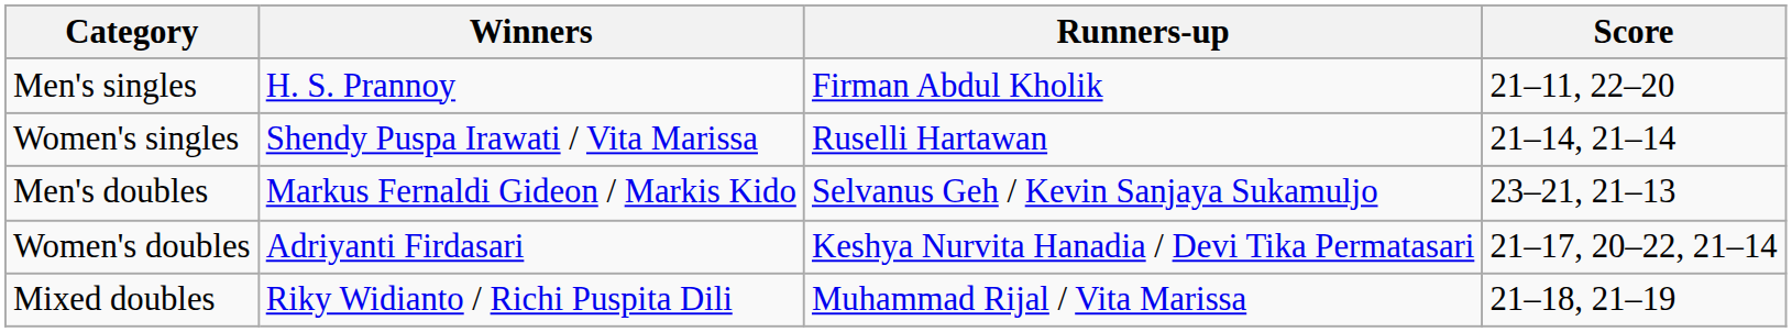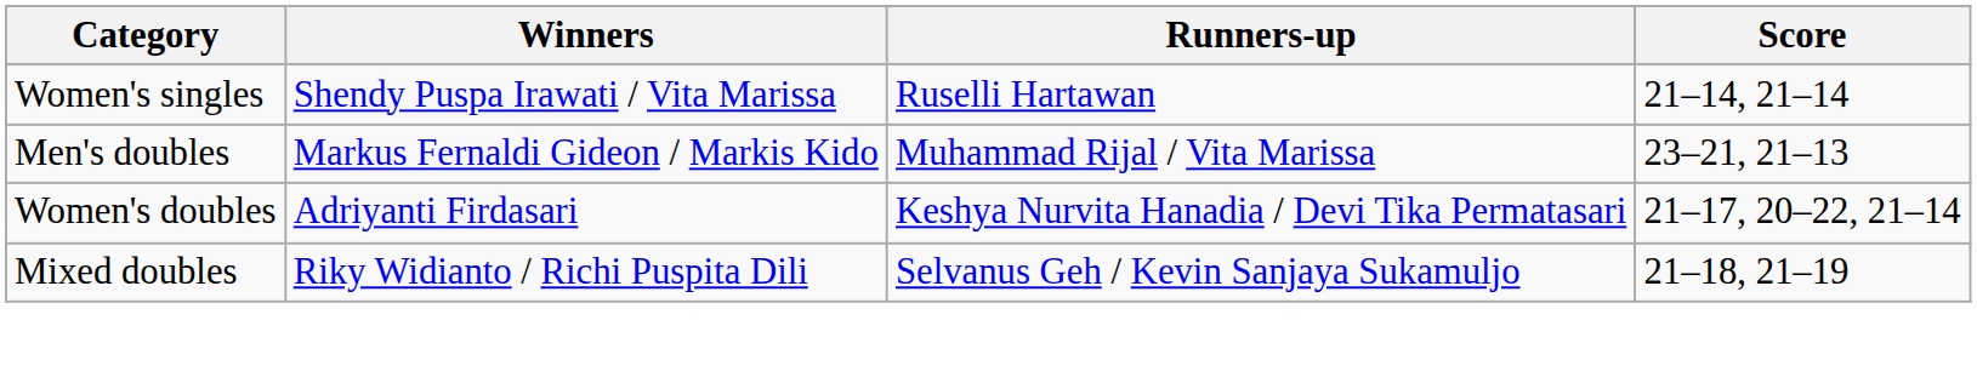 <table class=wikitable style="white-space:nowrap;">
 <tr>
 <th>Category</th>
 <th>Winners</th>
 <th>Runners-up</th>
 <th>Score</th>
-</tr>
-<tr>
-<td>Men's singles</td>
-<td> <a href='#'>H. S. Prannoy</a></td>
-<td> <a href='#'>Firman Abdul Kholik</a></td>
-<td>21–11, 22–20</td>
 </tr>
 <tr>
 <td>Women's singles</td>
 <td> <a href='#'>Shendy Puspa Irawati</a> / <a href='#'>Vita Marissa</a></td>
 <td> <a href='#'>Ruselli Hartawan</a></td>
 <td>21–14, 21–14</td>
 </tr>
 <tr>
 <td>Men's doubles</td>
 <td> <a href='#'>Markus Fernaldi Gideon</a> / <a href='#'>Markis Kido</a></td>
-<td> <a href='#'>Selvanus Geh</a> / <a href='#'>Kevin Sanjaya Sukamuljo</a></td>
+<td> <a href='#'>Muhammad Rijal</a> / <a href='#'>Vita Marissa</a></td>
 <td>23–21, 21–13</td>
 </tr>
 <tr>
 <td>Women's doubles</td>
 <td> <a href='#'>Adriyanti Firdasari</a></td>
 <td> <a href='#'>Keshya Nurvita Hanadia</a> / <a href='#'>Devi Tika Permatasari</a></td>
 <td>21–17, 20–22, 21–14</td>
 </tr>
 <tr>
 <td>Mixed doubles</td>
 <td> <a href='#'>Riky Widianto</a> / <a href='#'>Richi Puspita Dili</a></td>
-<td> <a href='#'>Muhammad Rijal</a> / <a href='#'>Vita Marissa</a></td>
+<td> <a href='#'>Selvanus Geh</a> / <a href='#'>Kevin Sanjaya Sukamuljo</a></td>
 <td>21–18, 21–19</td>
 </tr>
 </table>
